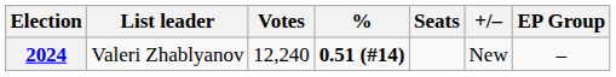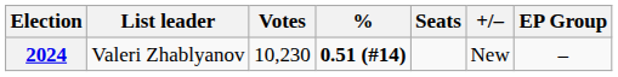 <table class="wikitable" style="text-align:center">
 <tr>
 <th>Election</th>
 <th>List leader</th>
 <th>Votes</th>
 <th>%</th>
 <th>Seats</th>
 <th>+/–</th>
 <th>EP Group</th>
 </tr>
 <tr>
 <th><a href='#'>2024</a></th>
 <td>Valeri Zhablyanov</td>
-<td>12,240</td>
+<td>10,230</td>
 <td><strong>0.51 (#14)</strong></td>
 <td></td>
 <td>New</td>
 <td>–</td>
 </tr>
 </table>
